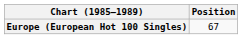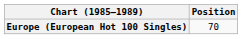 <table class="wikitable plainrowheaders" style="text-align:center">
 <tr>
 <th scope="col">Chart (1985–1989)</th>
 <th scope="col">Position</th>
 </tr>
 <tr>
 <th scope="row">Europe (European Hot 100 Singles)</th>
-<td>67</td>
+<td>70</td>
 </tr>
 </table>
